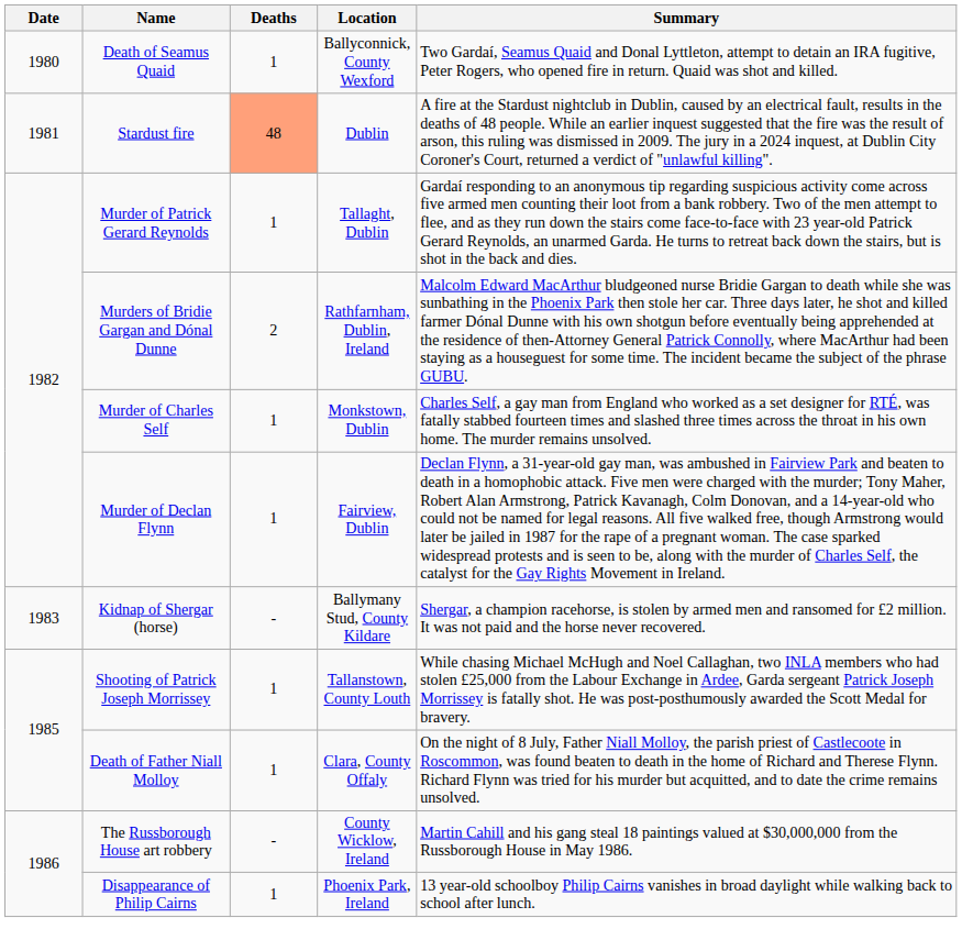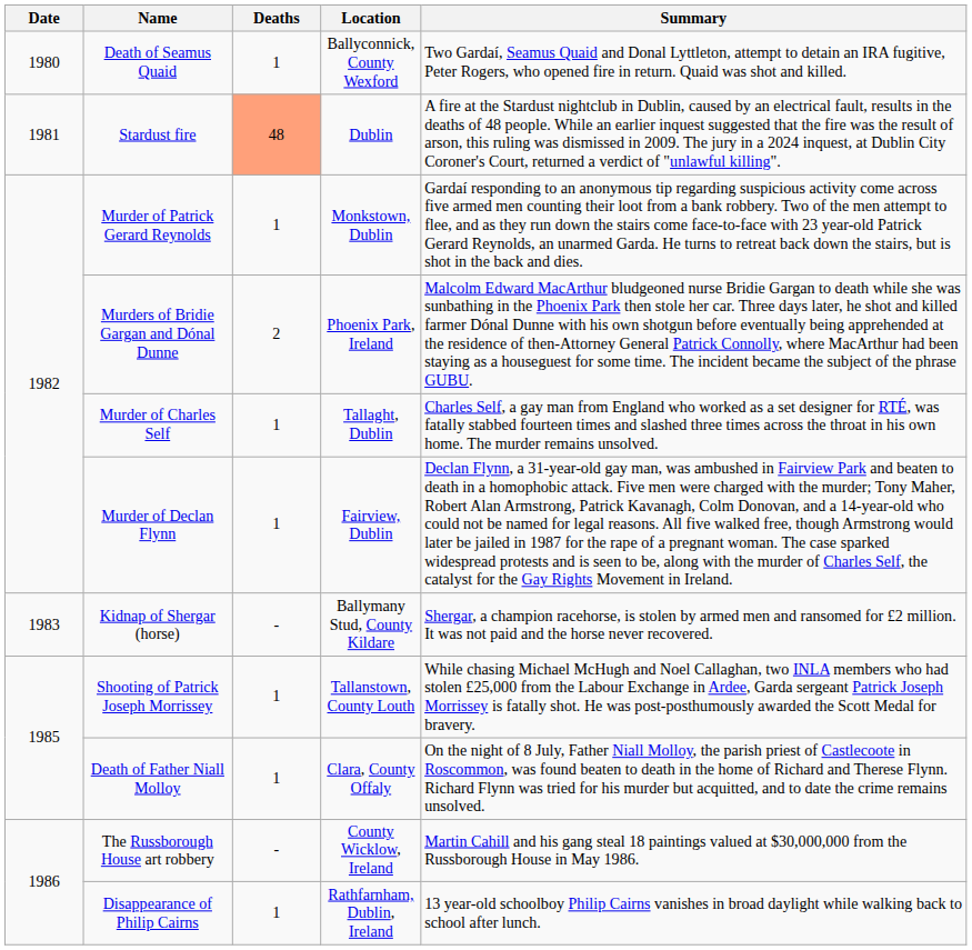 <table class="sortable wikitable" width="100%" style="text-align:center; font-size:90%;">
 <tr>
 <th width="65px">Date</th>
 <th width="130px">Name</th>
 <th width="75px">Deaths</th>
 <th width="85px">Location</th>
 <th>Summary</th>
 </tr>
 <tr>
 <td rowspan="1">1980</td>
 <td><a href='#'>Death of Seamus Quaid</a></td>
 <td>1</td>
 <td>Ballyconnick, <a href='#'>County Wexford</a></td>
 <td align=left>Two Gardaí, <a href='#'>Seamus Quaid</a> and Donal Lyttleton, attempt to detain an IRA fugitive, Peter Rogers, who opened fire in return. Quaid was shot and killed.</td>
 </tr>
 <tr>
 <td rowspan="1">1981</td>
 <td><a href='#'>Stardust fire</a></td>
 <td style="background: lightsalmon;">48</td>
 <td><a href='#'>Dublin</a></td>
 <td align=left>A fire at the Stardust nightclub in Dublin, caused by an electrical fault, results in the deaths of 48 people. While an earlier inquest suggested that the fire was the result of arson, this ruling was dismissed in 2009. The jury in a 2024 inquest, at Dublin City Coroner's Court, returned a verdict of "<a href='#'>unlawful killing</a>".</td>
 </tr>
 <tr>
 <td Rowspan="4">1982</td>
 <td><a href='#'>Murder of Patrick Gerard Reynolds</a></td>
 <td>1</td>
-<td><a href='#'>Tallaght</a>, <a href='#'>Dublin</a></td>
+<td><a href='#'>Monkstown, Dublin</a></td>
 <td align=left>Gardaí responding to an anonymous tip regarding suspicious activity come across five armed men counting their loot from a bank robbery. Two of the men attempt to flee, and as they run down the stairs come face-to-face with 23 year-old Patrick Gerard Reynolds, an unarmed Garda. He turns to retreat back down the stairs, but is shot in the back and dies.</td>
 </tr>
 <tr>
 <td><a href='#'>Murders of Bridie Gargan and Dónal Dunne</a></td>
 <td>2</td>
-<td><a href='#'>Rathfarnham, Dublin</a>, <a href='#'>Ireland</a></td>
+<td><a href='#'>Phoenix Park</a>, <a href='#'>Ireland</a></td>
 <td align=left><a href='#'>Malcolm Edward MacArthur</a> bludgeoned nurse Bridie Gargan to death while she was sunbathing in the <a href='#'>Phoenix Park</a> then stole her car. Three days later, he shot and killed farmer Dónal Dunne with his own shotgun before eventually being apprehended at the residence of then-Attorney General <a href='#'>Patrick Connolly</a>, where MacArthur had been staying as a houseguest for some time. The incident became the subject of the phrase <a href='#'>GUBU</a>.</td>
 </tr>
 <tr>
 <td><a href='#'>Murder of Charles Self</a></td>
 <td>1</td>
-<td><a href='#'>Monkstown, Dublin</a></td>
+<td><a href='#'>Tallaght</a>, <a href='#'>Dublin</a></td>
 <td align=left><a href='#'>Charles Self</a>, a gay man from England who worked as a set designer for <a href='#'>RTÉ</a>, was fatally stabbed fourteen times and slashed three times across the throat in his own home. The murder remains unsolved.</td>
 </tr>
 <tr>
 <td><a href='#'>Murder of Declan Flynn</a></td>
 <td>1</td>
 <td><a href='#'>Fairview, Dublin</a></td>
 <td align=left><a href='#'>Declan Flynn</a>, a 31-year-old gay man, was ambushed in <a href='#'>Fairview Park</a> and beaten to death in a homophobic attack. Five men were charged with the murder; Tony Maher, Robert Alan Armstrong, Patrick Kavanagh, Colm Donovan, and a 14-year-old who could not be named for legal reasons. All five walked free, though Armstrong would later be jailed in 1987 for the rape of a pregnant woman. The case sparked widespread protests and is seen to be, along with the murder of <a href='#'>Charles Self</a>, the catalyst for the <a href='#'>Gay Rights</a> Movement in Ireland.</td>
 </tr>
 <tr>
 <td>1983</td>
 <td><a href='#'>Kidnap of Shergar</a> (horse)</td>
 <td>-</td>
 <td>Ballymany Stud, <a href='#'>County Kildare</a></td>
 <td align=left><a href='#'>Shergar</a>, a champion racehorse, is stolen by armed men and ransomed for £2 million. It was not paid and the horse never recovered.</td>
 </tr>
 <tr>
 <td rowspan="2">1985</td>
 <td><a href='#'>Shooting of Patrick Joseph Morrissey</a></td>
 <td>1</td>
 <td><a href='#'>Tallanstown</a>, <a href='#'>County Louth</a></td>
 <td align=left>While chasing Michael McHugh and Noel Callaghan, two <a href='#'>INLA</a> members who had stolen £25,000 from the Labour Exchange in <a href='#'>Ardee</a>, Garda sergeant <a href='#'>Patrick Joseph Morrissey</a> is fatally shot. He was post-posthumously awarded the Scott Medal for bravery.</td>
 </tr>
 <tr>
 <td><a href='#'>Death of Father Niall Molloy</a></td>
 <td>1</td>
 <td><a href='#'>Clara</a>, <a href='#'>County Offaly</a></td>
 <td align=left>On the night of 8 July, Father <a href='#'>Niall Molloy</a>, the parish priest of <a href='#'>Castlecoote</a> in <a href='#'>Roscommon</a>, was found beaten to death in the home of Richard and Therese Flynn. Richard Flynn was tried for his murder but acquitted, and to date the crime remains unsolved.</td>
 </tr>
 <tr>
 <td Rowspan="2">1986</td>
 <td>The <a href='#'>Russborough House</a> art robbery</td>
 <td>-</td>
 <td><a href='#'>County Wicklow</a>, <a href='#'>Ireland</a></td>
 <td align=left><a href='#'>Martin Cahill</a> and his gang steal 18 paintings valued at $30,000,000 from the Russborough House in May 1986.</td>
 </tr>
 <tr>
 <td><a href='#'>Disappearance of Philip Cairns</a></td>
 <td>1</td>
-<td><a href='#'>Phoenix Park</a>, <a href='#'>Ireland</a></td>
+<td><a href='#'>Rathfarnham, Dublin</a>, <a href='#'>Ireland</a></td>
 <td align=left>13 year-old schoolboy <a href='#'>Philip Cairns</a> vanishes in broad daylight while walking back to school after lunch.</td>
 </tr>
 </table>
